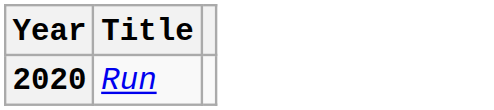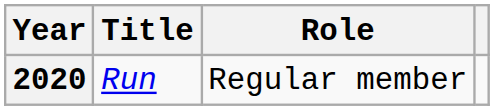 <table class="wikitable plainrowheaders">
 <tr>
 <th>Year</th>
 <th>Title</th>
+<th>Role</th>
 <th scope="col" class="unsortable"></th>
 </tr>
 <tr>
 <th scope="row">2020</th>
 <td><em><a href='#'>Run</a></em></td>
+<td>Regular member</td>
 <td></td>
 </tr>
 </table>
